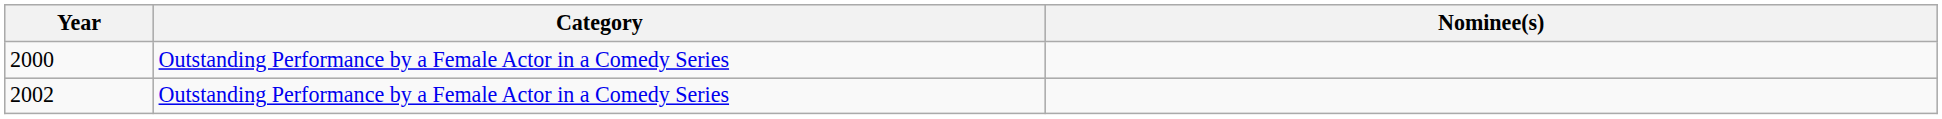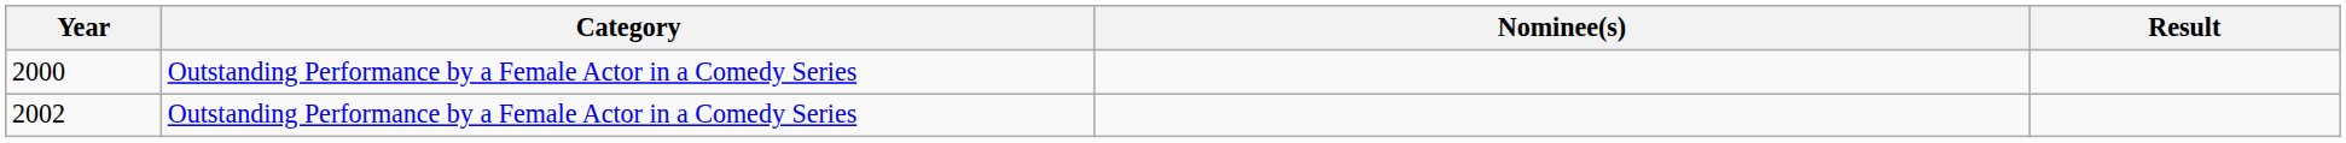 <table class="wikitable" style="font-size: 90%" width=100%>
 <tr>
 <th width="5%">Year</th>
 <th width="30%">Category</th>
 <th width="30%">Nominee(s)</th>
+<th width="10%">Result</th>
 </tr>
 <tr>
 <td>2000</td>
 <td><a href='#'>Outstanding Performance by a Female Actor in a Comedy Series</a></td>
+<td></td>
 <td></td>
 </tr>
 <tr>
 <td>2002</td>
 <td><a href='#'>Outstanding Performance by a Female Actor in a Comedy Series</a></td>
 <td></td>
+<td></td>
 </tr>
 </table>
